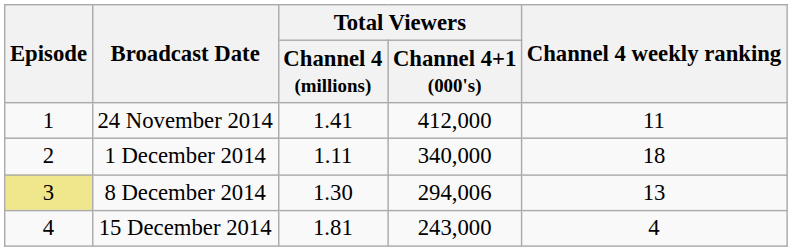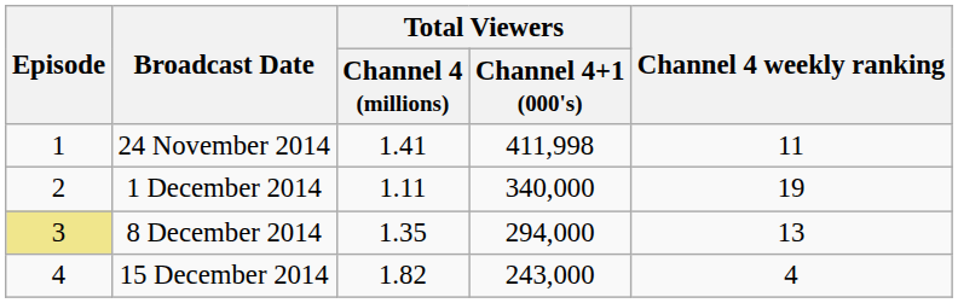 <table class=wikitable style="text-align:center">
 <tr>
 <th scope="col" rowspan=2>Episode</th>
 <th scope="col" rowspan=2>Broadcast Date</th>
 <th scope="col" colspan=2>Total Viewers</th>
 <th scope="col" rowspan=2>Channel 4 weekly ranking</th>
 </tr>
 <tr>
 <th scope="col">Channel 4<br><small>(millions)</small></th>
 <th scope="col">Channel 4+1<br><small>(000's)</small></th>
 </tr>
 <tr>
 <td>1</td>
 <td>24 November 2014</td>
 <td>1.41</td>
-<td>412,000</td>
+<td>411,998</td>
 <td>11</td>
 </tr>
 <tr>
 <td>2</td>
 <td>1 December 2014</td>
 <td>1.11</td>
 <td>340,000</td>
-<td>18</td>
+<td>19</td>
 </tr>
 <tr>
 <td style="background: khaki;">3</td>
 <td>8 December 2014</td>
-<td>1.30</td>
-<td>294,006</td>
+<td>1.35</td>
+<td>294,000</td>
 <td>13</td>
 </tr>
 <tr>
 <td>4</td>
 <td>15 December 2014</td>
-<td>1.81</td>
+<td>1.82</td>
 <td>243,000</td>
 <td>4</td>
 </tr>
 </table>
